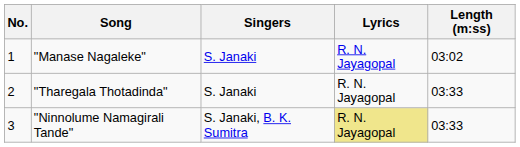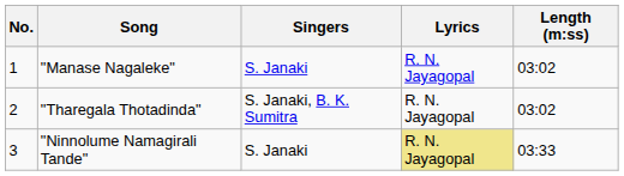 <table class="wikitable" style="font-size:95%;">
 <tr>
 <th>No.</th>
 <th>Song</th>
 <th>Singers</th>
 <th>Lyrics</th>
 <th>Length (m:ss)</th>
 </tr>
 <tr>
 <td>1</td>
 <td>"Manase Nagaleke"</td>
 <td><a href='#'>S. Janaki</a></td>
 <td><a href='#'>R. N. Jayagopal</a></td>
 <td>03:02</td>
 </tr>
 <tr>
 <td>2</td>
 <td>"Tharegala Thotadinda"</td>
-<td>S. Janaki</td>
+<td>S. Janaki, <a href='#'>B. K. Sumitra</a></td>
 <td>R. N. Jayagopal</td>
-<td>03:33</td>
+<td>03:02</td>
 </tr>
 <tr>
 <td>3</td>
 <td>"Ninnolume Namagirali Tande"</td>
-<td>S. Janaki, <a href='#'>B. K. Sumitra</a></td>
+<td>S. Janaki</td>
 <td style="background: khaki;">R. N. Jayagopal</td>
 <td>03:33</td>
 </tr>
 </table>
